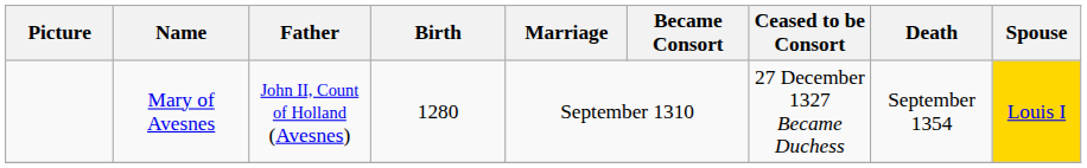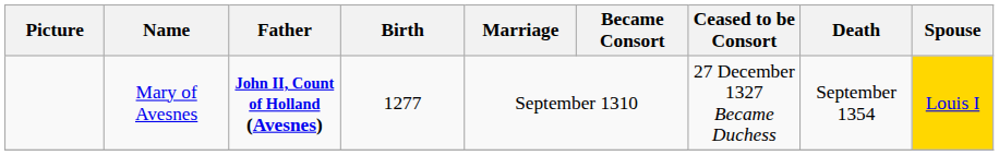 <table width=95% class="wikitable">
 <tr>
 <th width = "8%">Picture</th>
 <th width = "10%">Name</th>
 <th width = "9%">Father</th>
 <th width = "10%">Birth</th>
 <th width = "9%">Marriage</th>
 <th width = "9%">Became Consort</th>
 <th width = "9%">Ceased to be Consort</th>
 <th width = "9%">Death</th>
 <th width = "6%">Spouse</th>
 </tr>
 <tr>
 <td align="center"></td>
 <td align="center"><a href='#'>Mary of Avesnes</a><br></td>
-<td align="center"><small><a href='#'>John II, Count of Holland</a></small><br> (<a href='#'>Avesnes</a>)</td>
-<td align="center">1280</td>
+<td align="center"><strong><small><a href='#'>John II, Count of Holland</a></small><br> (<a href='#'>Avesnes</a>)</strong></td>
+<td align="center">1277</td>
 <td align="center" colspan="2">September 1310</td>
 <td align="center">27 December 1327<br><em>Became Duchess</em></td>
 <td align="center">September 1354</td>
 <td align="center" style="background: gold;"><a href='#'>Louis I</a></td>
 </tr>
 <tr>
 </tr>
 </table>
